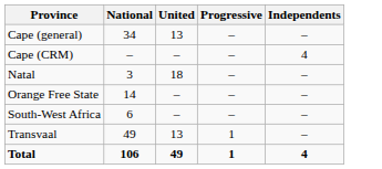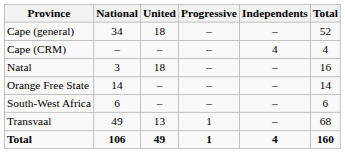 <table class="wikitable">
 <tr>
 <th>Province</th>
 <th>National</th>
 <th>United</th>
 <th>Progressive</th>
 <th>Independents</th>
+<th>Total</th>
 </tr>
 <tr>
 <td>Cape (general)</td>
 <td align="center">34</td>
-<td align="center">13</td>
+<td align="center">18</td>
 <td align="center">–</td>
 <td align="center">–</td>
+<td align="center">52</td>
 </tr>
 <tr>
 <td>Cape (CRM)</td>
 <td align="center">–</td>
 <td align="center">–</td>
 <td align="center">–</td>
+<td align="center">4</td>
 <td align="center">4</td>
 </tr>
 <tr>
 <td>Natal</td>
 <td align="center">3</td>
 <td align="center">18</td>
 <td align="center">–</td>
 <td align="center">–</td>
+<td align="center">16</td>
 </tr>
 <tr>
 <td>Orange Free State</td>
 <td align="center">14</td>
 <td align="center">–</td>
 <td align="center">–</td>
 <td align="center">–</td>
+<td align="center">14</td>
 </tr>
 <tr>
 <td>South-West Africa</td>
 <td align="center">6</td>
 <td align="center">–</td>
 <td align="center">–</td>
 <td align="center">–</td>
+<td align="center">6</td>
 </tr>
 <tr>
 <td>Transvaal</td>
 <td align="center">49</td>
 <td align="center">13</td>
 <td align="center">1</td>
 <td align="center">–</td>
+<td align="center">68</td>
 </tr>
 <tr>
 <td><strong>Total</strong></td>
 <td align="center"><strong>106</strong></td>
 <td align="center"><strong>49</strong></td>
 <td align="center"><strong>1</strong></td>
 <td align="center"><strong>4</strong></td>
+<td align="center"><strong>160</strong></td>
 </tr>
 </table>
